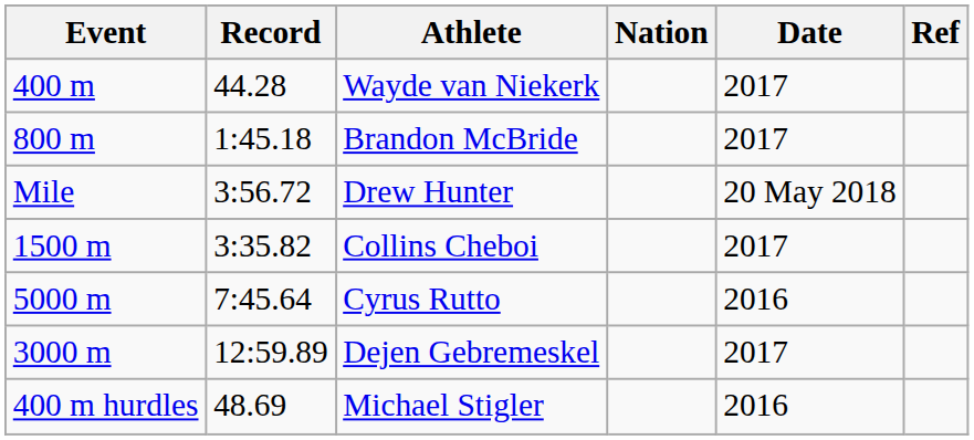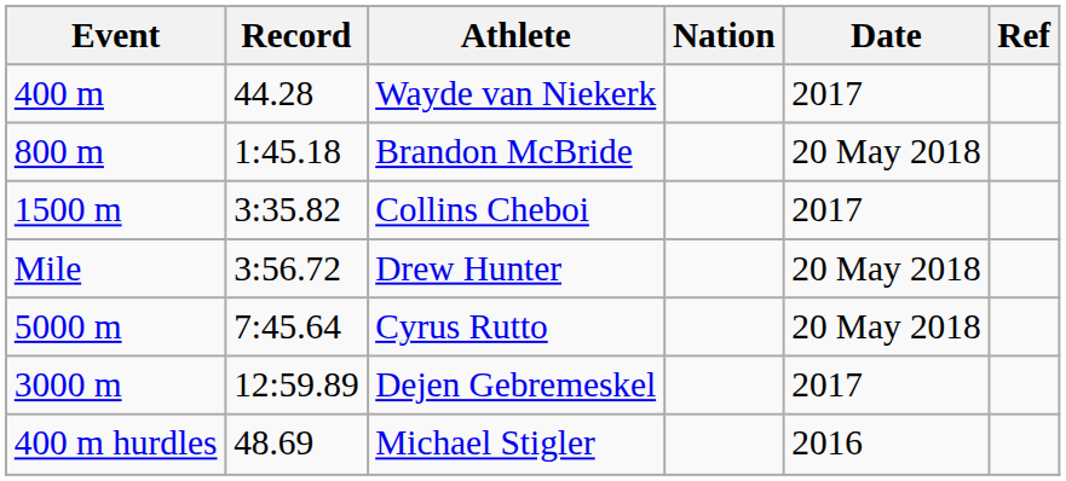 <table class="wikitable" style="font-size:95%;">
 <tr>
 <th>Event</th>
 <th>Record</th>
 <th>Athlete</th>
 <th>Nation</th>
 <th>Date</th>
 <th>Ref</th>
 </tr>
 <tr>
 <td><a href='#'>400 m</a></td>
 <td>44.28</td>
 <td><a href='#'>Wayde van Niekerk</a></td>
 <td></td>
 <td>2017</td>
 <td></td>
 </tr>
 <tr>
 <td><a href='#'>800 m</a></td>
 <td>1:45.18</td>
 <td><a href='#'>Brandon McBride</a></td>
 <td></td>
+<td>20 May 2018</td>
+<td></td>
+</tr>
+<tr>
+<td><a href='#'>1500 m</a></td>
+<td>3:35.82</td>
+<td><a href='#'>Collins Cheboi</a></td>
+<td></td>
 <td>2017</td>
 <td></td>
 </tr>
 <tr>
 <td><a href='#'>Mile</a></td>
 <td>3:56.72</td>
 <td><a href='#'>Drew Hunter</a></td>
 <td></td>
 <td>20 May 2018</td>
 <td></td>
 </tr>
 <tr>
-<td><a href='#'>1500 m</a></td>
-<td>3:35.82</td>
-<td><a href='#'>Collins Cheboi</a></td>
-<td></td>
-<td>2017</td>
-<td></td>
-</tr>
-<tr>
 <td><a href='#'>5000 m</a></td>
 <td>7:45.64</td>
 <td><a href='#'>Cyrus Rutto</a></td>
 <td></td>
-<td>2016</td>
+<td>20 May 2018</td>
 <td></td>
 </tr>
 <tr>
 <td><a href='#'>3000 m</a></td>
 <td>12:59.89</td>
 <td><a href='#'>Dejen Gebremeskel</a></td>
 <td></td>
 <td>2017</td>
 <td></td>
 </tr>
 <tr>
 <td><a href='#'>400 m hurdles</a></td>
 <td>48.69</td>
 <td><a href='#'>Michael Stigler</a></td>
 <td></td>
 <td>2016</td>
 <td></td>
 </tr>
 </table>
